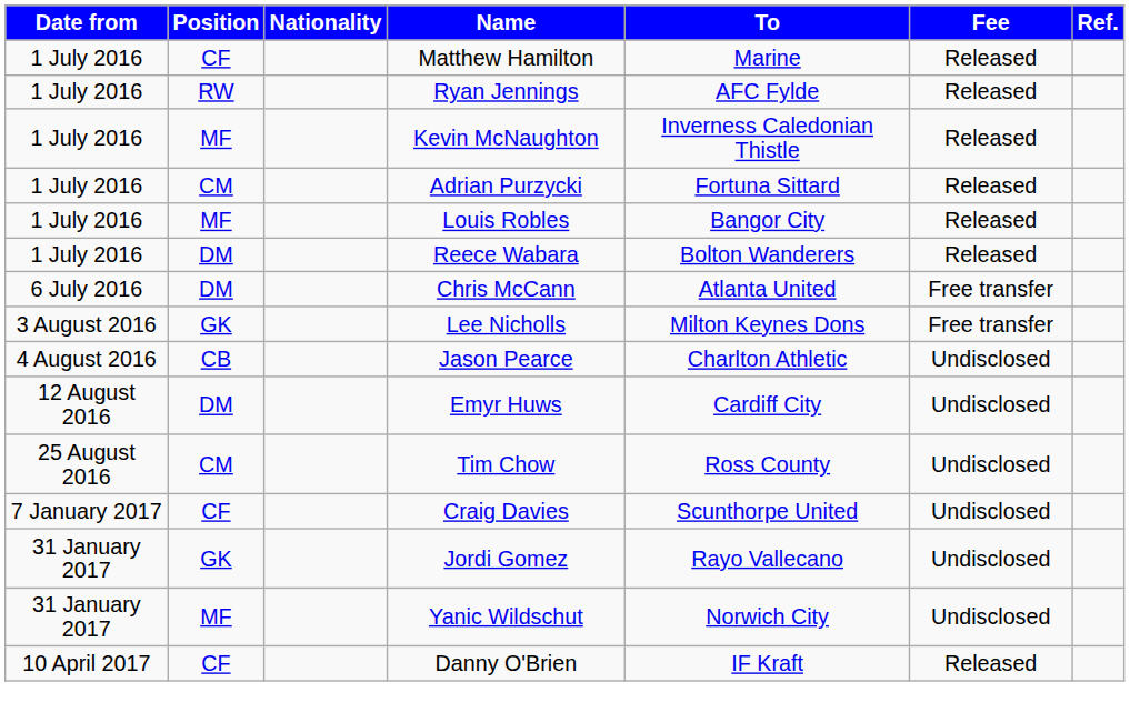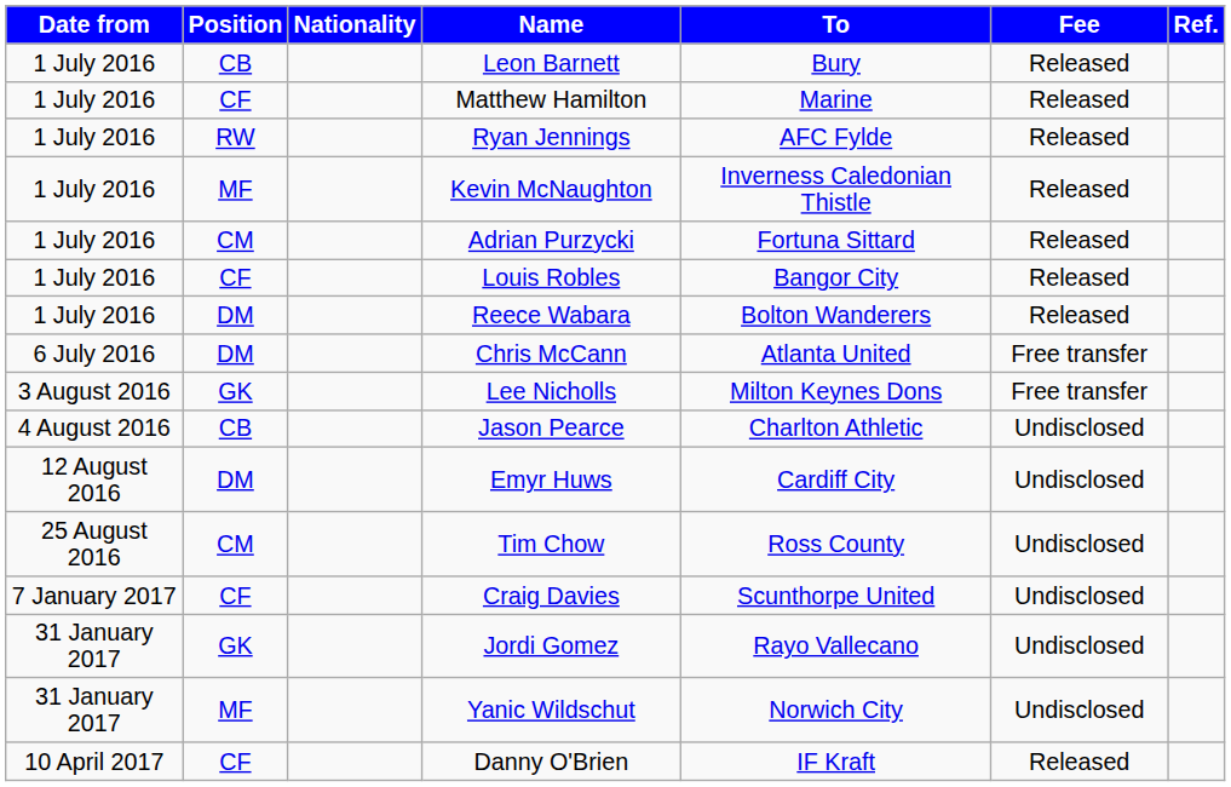 <table class="wikitable"  style="text-align:center; font-size:90%; ">
 <tr>
 <th style="background:#0000FF; color:#FFFFFF; width:100px;">Date from</th>
 <th style="background:#0000FF; color:#FFFFFF; width:50px;">Position</th>
 <th style="background:#0000FF; color:#FFFFFF; width:50px;">Nationality</th>
 <th style="background:#0000FF; color:#FFFFFF; width:150px;">Name</th>
 <th style="background:#0000FF; color:#FFFFFF; width:180px;">To</th>
 <th style="background:#0000FF; color:#FFFFFF; width:100px;">Fee</th>
 <th style="background:#0000FF; color:#FFFFFF; width:25px;">Ref.</th>
+</tr>
+<tr>
+<td>1 July 2016</td>
+<td><a href='#'>CB</a></td>
+<td></td>
+<td><a href='#'>Leon Barnett</a></td>
+<td><a href='#'>Bury</a></td>
+<td>Released</td>
+<td></td>
 </tr>
 <tr>
 <td>1 July 2016</td>
 <td><a href='#'>CF</a></td>
 <td></td>
 <td>Matthew Hamilton</td>
 <td><a href='#'>Marine</a></td>
 <td>Released</td>
 <td></td>
 </tr>
 <tr>
 <td>1 July 2016</td>
 <td><a href='#'>RW</a></td>
 <td></td>
 <td><a href='#'>Ryan Jennings</a></td>
 <td><a href='#'>AFC Fylde</a></td>
 <td>Released</td>
 <td></td>
 </tr>
 <tr>
 <td>1 July 2016</td>
 <td><a href='#'>MF</a></td>
 <td></td>
 <td><a href='#'>Kevin McNaughton</a></td>
 <td><a href='#'>Inverness Caledonian Thistle</a></td>
 <td>Released</td>
 <td></td>
 </tr>
 <tr>
 <td>1 July 2016</td>
 <td><a href='#'>CM</a></td>
 <td></td>
 <td><a href='#'>Adrian Purzycki</a></td>
 <td><a href='#'>Fortuna Sittard</a></td>
 <td>Released</td>
 <td></td>
 </tr>
 <tr>
 <td>1 July 2016</td>
-<td><a href='#'>MF</a></td>
+<td><a href='#'>CF</a></td>
 <td></td>
 <td><a href='#'>Louis Robles</a></td>
 <td><a href='#'>Bangor City</a></td>
 <td>Released</td>
 <td></td>
 </tr>
 <tr>
 <td>1 July 2016</td>
 <td><a href='#'>DM</a></td>
 <td></td>
 <td><a href='#'>Reece Wabara</a></td>
 <td><a href='#'>Bolton Wanderers</a></td>
 <td>Released</td>
 <td></td>
 </tr>
 <tr>
 <td>6 July 2016</td>
 <td><a href='#'>DM</a></td>
 <td></td>
 <td><a href='#'>Chris McCann</a></td>
 <td><a href='#'>Atlanta United</a></td>
 <td>Free transfer</td>
 <td></td>
 </tr>
 <tr>
 <td>3 August 2016</td>
 <td><a href='#'>GK</a></td>
 <td></td>
 <td><a href='#'>Lee Nicholls</a></td>
 <td><a href='#'>Milton Keynes Dons</a></td>
 <td>Free transfer</td>
 <td></td>
 </tr>
 <tr>
 <td>4 August 2016</td>
 <td><a href='#'>CB</a></td>
 <td></td>
 <td><a href='#'>Jason Pearce</a></td>
 <td><a href='#'>Charlton Athletic</a></td>
 <td>Undisclosed</td>
 <td></td>
 </tr>
 <tr>
 <td>12 August 2016</td>
 <td><a href='#'>DM</a></td>
 <td></td>
 <td><a href='#'>Emyr Huws</a></td>
 <td><a href='#'>Cardiff City</a></td>
 <td>Undisclosed</td>
 <td></td>
 </tr>
 <tr>
 <td>25 August 2016</td>
 <td><a href='#'>CM</a></td>
 <td></td>
 <td><a href='#'>Tim Chow</a></td>
 <td><a href='#'>Ross County</a></td>
 <td>Undisclosed</td>
 <td></td>
 </tr>
 <tr>
 <td>7 January 2017</td>
 <td><a href='#'>CF</a></td>
 <td></td>
 <td><a href='#'>Craig Davies</a></td>
 <td><a href='#'>Scunthorpe United</a></td>
 <td>Undisclosed</td>
 <td></td>
 </tr>
 <tr>
 <td>31 January 2017</td>
 <td><a href='#'>GK</a></td>
 <td></td>
 <td><a href='#'>Jordi Gomez</a></td>
 <td><a href='#'>Rayo Vallecano</a></td>
 <td>Undisclosed</td>
 <td></td>
 </tr>
 <tr>
 <td>31 January 2017</td>
 <td><a href='#'>MF</a></td>
 <td></td>
 <td><a href='#'>Yanic Wildschut</a></td>
 <td><a href='#'>Norwich City</a></td>
 <td>Undisclosed</td>
 <td></td>
 </tr>
 <tr>
 <td>10 April 2017</td>
 <td><a href='#'>CF</a></td>
 <td></td>
 <td>Danny O'Brien</td>
 <td><a href='#'>IF Kraft</a></td>
 <td>Released</td>
 <td></td>
 </tr>
 </table>
